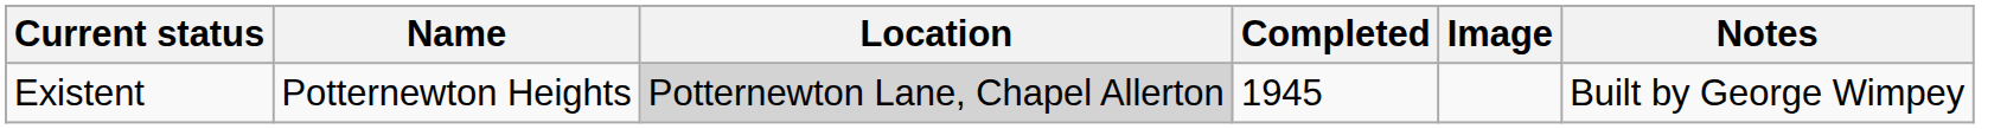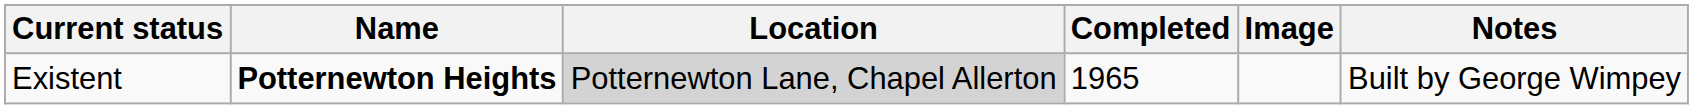 <table class="wikitable sortable">
 <tr>
 <th>Current status</th>
 <th>Name</th>
 <th>Location</th>
 <th>Completed</th>
 <th class="unsortable">Image</th>
 <th class="unsortable">Notes</th>
 </tr>
 <tr>
 <td>Existent</td>
-<td>Potternewton Heights</td>
+<td><strong>Potternewton Heights</strong></td>
 <td style="background: lightgrey;">Potternewton Lane, Chapel Allerton</td>
-<td>1945</td>
+<td>1965</td>
 <td></td>
 <td>Built by George Wimpey</td>
 </tr>
 </table>
